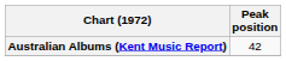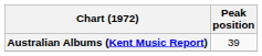 <table class="wikitable sortable plainrowheaders" style="text-align:center">
 <tr>
 <th scope="col">Chart (1972)</th>
 <th scope="col">Peak<br> position</th>
 </tr>
 <tr>
 <th scope="row">Australian Albums (<a href='#'>Kent Music Report</a>)</th>
-<td>42</td>
+<td>39</td>
 </tr>
 <tr>
 </tr>
 <tr>
 </tr>
 </table>
